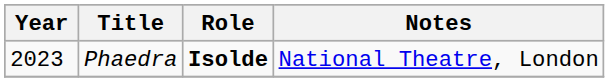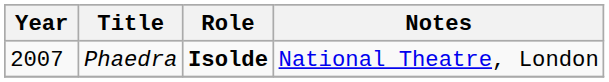 <table class="wikitable sortable">
 <tr>
 <th width="37px">Year</th>
 <th>Title</th>
 <th>Role</th>
 <th>Notes</th>
 </tr>
 <tr>
-<td>2023</td>
+<td>2007</td>
 <td><em>Phaedra</em></td>
 <td><strong>Isolde</strong></td>
 <td><a href='#'>National Theatre</a>, London</td>
 </tr>
 <tr>
 </tr>
 </table>
